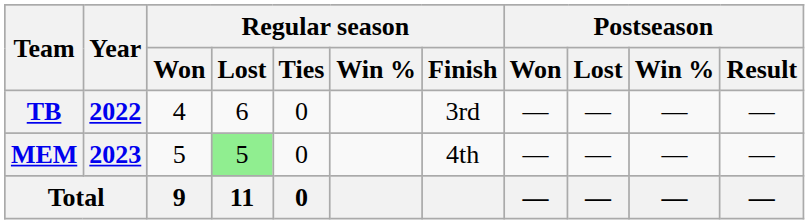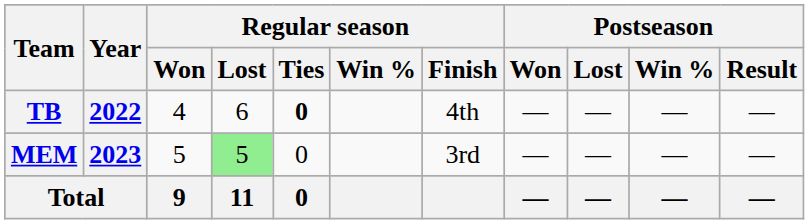 <table class="wikitable" style="font-size: 95%; text-align:center;">
 <tr>
 <th rowspan="2">Team</th>
 <th rowspan="2">Year</th>
 <th colspan="5">Regular season</th>
 <th colspan="4">Postseason</th>
 </tr>
 <tr>
 <th>Won</th>
 <th>Lost</th>
 <th>Ties</th>
 <th>Win %</th>
 <th>Finish</th>
 <th>Won</th>
 <th>Lost</th>
 <th>Win %</th>
 <th>Result</th>
 </tr>
 <tr>
 <th><a href='#'>TB</a></th>
 <th><a href='#'>2022</a></th>
 <td>4</td>
 <td>6</td>
-<td>0</td>
+<td><strong>0</strong></td>
 <td></td>
-<td>3rd </td>
+<td>4th </td>
 <td>—</td>
 <td>—</td>
 <td>—</td>
 <td>—</td>
 </tr>
 <tr>
 <th><a href='#'>MEM</a></th>
 <th><a href='#'>2023</a></th>
 <td>5</td>
 <td style="background: lightgreen;">5</td>
 <td>0</td>
 <td></td>
-<td>4th </td>
+<td>3rd </td>
 <td>—</td>
 <td>—</td>
 <td>—</td>
 <td>—</td>
 </tr>
 <tr>
 <th colspan="2">Total</th>
 <th>9</th>
 <th>11</th>
 <th>0</th>
 <th></th>
 <th></th>
 <th>—</th>
 <th>—</th>
 <th>—</th>
 <th>—</th>
 </tr>
 </table>
